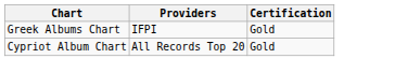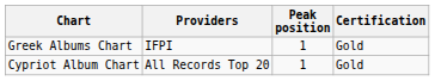 <table class="wikitable">
 <tr>
 <th align="left">Chart</th>
 <th align="left">Providers</th>
+<th align="left">Peak<br>position</th>
 <th align="left">Certification</th>
 </tr>
 <tr>
 <td align="left">Greek Albums Chart</td>
 <td align="left">IFPI</td>
+<td align="center">1</td>
 <td align="left">Gold</td>
 </tr>
 <tr>
 <td align="left">Cypriot Album Chart</td>
 <td align="left">All Records Top 20</td>
+<td align="center">1</td>
 <td align="left">Gold</td>
 </tr>
 </table>
